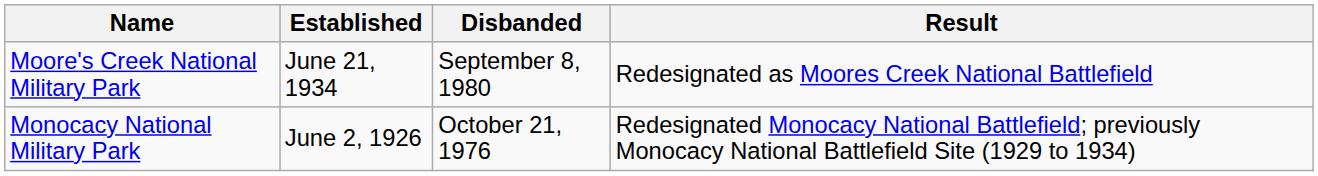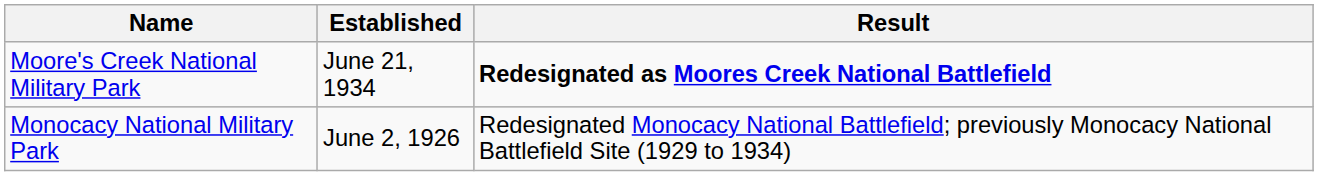 <table class="wikitable" style="width:70%;">
 <tr>
 <th>Name</th>
 <th>Established</th>
-<th>Disbanded</th>
 <th>Result</th>
 </tr>
 <tr>
 <td><a href='#'>Moore's Creek National Military Park</a></td>
 <td>June 21, 1934</td>
-<td>September 8, 1980</td>
-<td>Redesignated as <a href='#'>Moores Creek National Battlefield</a></td>
+<td><strong>Redesignated as <a href='#'>Moores Creek National Battlefield</a></strong></td>
 </tr>
 <tr>
 <td><a href='#'>Monocacy National Military Park</a></td>
 <td>June 2, 1926</td>
-<td>October 21, 1976</td>
 <td>Redesignated <a href='#'>Monocacy National Battlefield</a>; previously Monocacy National Battlefield Site (1929 to 1934)</td>
 </tr>
 </table>
